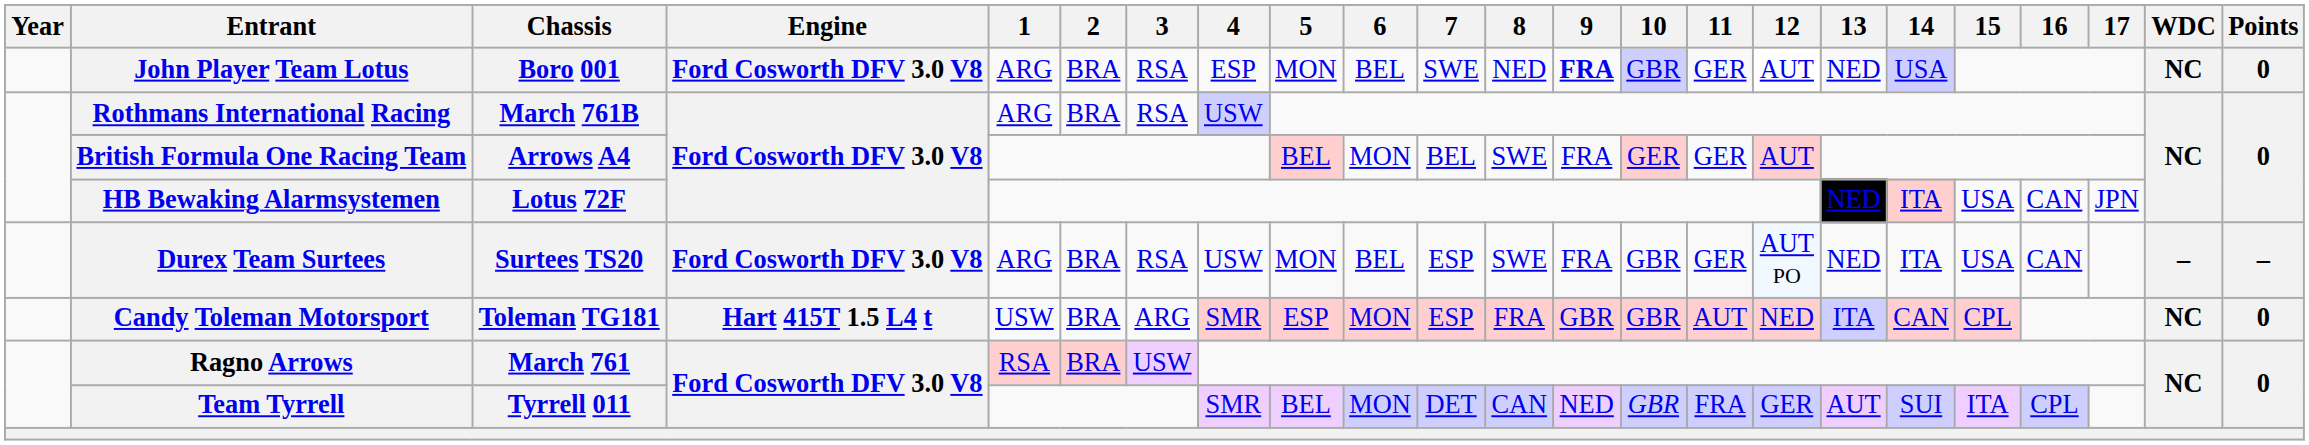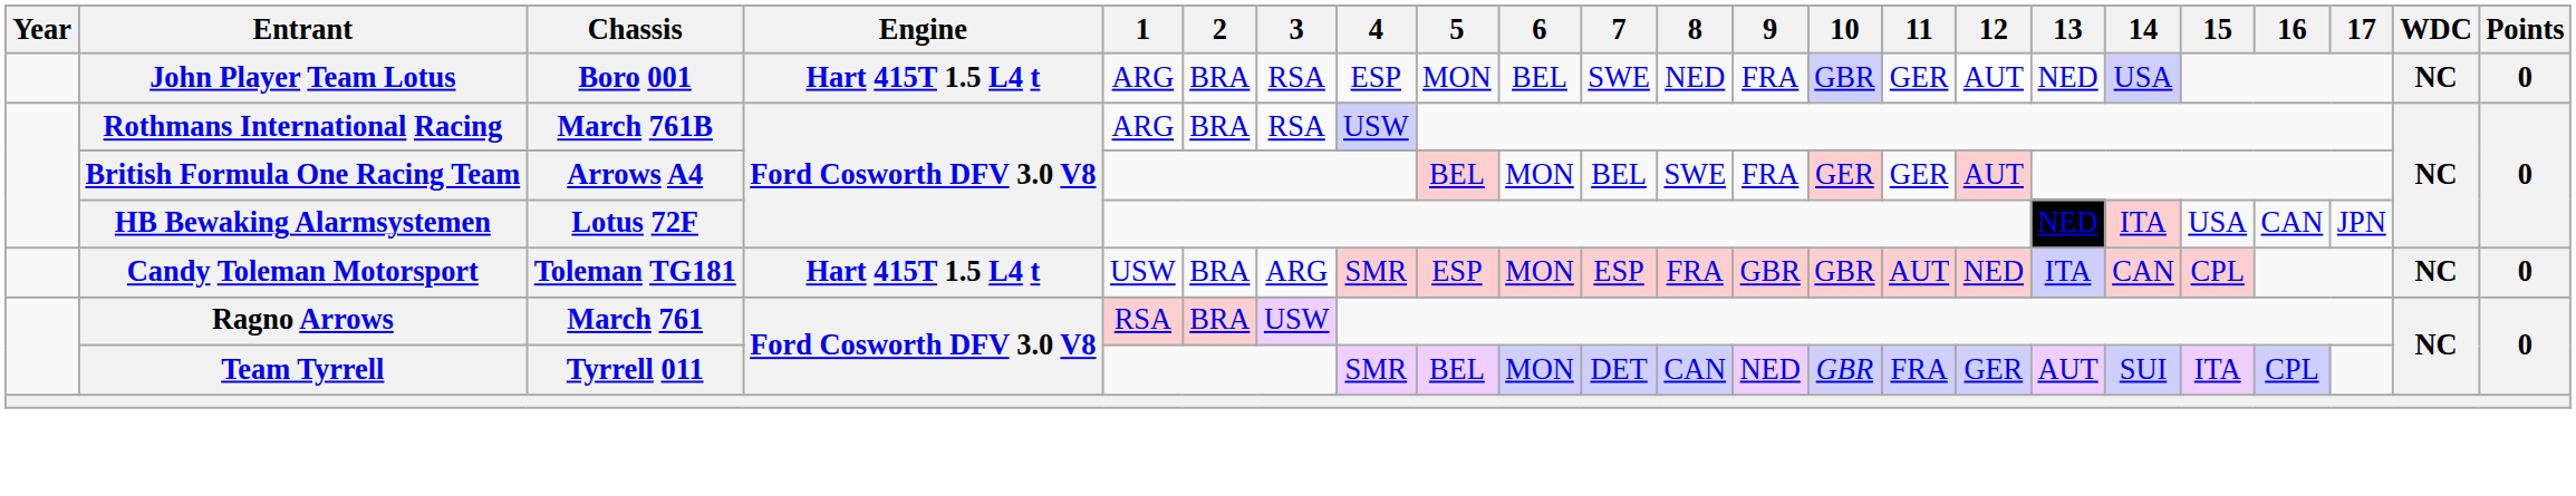 <table class="wikitable" style="text-align:center; font-size:85%">
 <tr>
 <th>Year</th>
 <th>Entrant</th>
 <th>Chassis</th>
 <th>Engine</th>
 <th>1</th>
 <th>2</th>
 <th>3</th>
 <th>4</th>
 <th>5</th>
 <th>6</th>
 <th>7</th>
 <th>8</th>
 <th>9</th>
 <th>10</th>
 <th>11</th>
 <th>12</th>
 <th>13</th>
 <th>14</th>
 <th>15</th>
 <th>16</th>
 <th>17</th>
 <th>WDC</th>
 <th>Points</th>
 </tr>
 <tr>
 <td></td>
 <th nowrap><a href='#'>John Player</a> <a href='#'>Team Lotus</a></th>
 <th nowrap><a href='#'>Boro</a> <a href='#'>001</a></th>
-<th nowrap><a href='#'>Ford Cosworth DFV</a> 3.0 <a href='#'>V8</a></th>
+<th nowrap><a href='#'>Hart</a> <a href='#'>415T</a> 1.5 <a href='#'>L4</a> <a href='#'>t</a></th>
 <td><a href='#'>ARG</a></td>
 <td><a href='#'>BRA</a></td>
 <td><a href='#'>RSA</a></td>
 <td><a href='#'>ESP</a></td>
 <td><a href='#'>MON</a></td>
 <td><a href='#'>BEL</a></td>
 <td><a href='#'>SWE</a></td>
 <td><a href='#'>NED</a></td>
-<td><strong><a href='#'>FRA</a></strong></td>
+<td><a href='#'>FRA</a></td>
 <td style="background:#CFCFFF;"><a href='#'>GBR</a><br></td>
 <td><a href='#'>GER</a></td>
 <td style="background:#ffffff;"><a href='#'>AUT</a><br></td>
 <td><a href='#'>NED</a></td>
 <td style="background:#CFCFFF;"><a href='#'>USA</a><br></td>
 <td colspan=3></td>
 <th>NC</th>
 <th>0</th>
 </tr>
 <tr>
 <td rowspan=3></td>
 <th nowrap><a href='#'>Rothmans International</a> <a href='#'>Racing</a></th>
 <th nowrap><a href='#'>March</a> <a href='#'>761B</a></th>
 <th rowspan=3 nowrap><a href='#'>Ford Cosworth DFV</a> 3.0 <a href='#'>V8</a></th>
 <td><a href='#'>ARG</a></td>
 <td><a href='#'>BRA</a></td>
 <td><a href='#'>RSA</a></td>
 <td style="background:#CFCFFF;"><a href='#'>USW</a><br></td>
 <td colspan=13></td>
 <th rowspan=3>NC</th>
 <th rowspan=3>0</th>
 </tr>
 <tr>
 <th nowrap><a href='#'>British Formula One Racing Team</a></th>
 <th nowrap><a href='#'>Arrows</a> <a href='#'>A4</a></th>
 <td colspan=4></td>
 <td style="background:#FFCFCF;"><a href='#'>BEL</a><br></td>
 <td><a href='#'>MON</a></td>
 <td><a href='#'>BEL</a></td>
 <td><a href='#'>SWE</a></td>
 <td><a href='#'>FRA</a></td>
 <td style="background:#FFCFCF;"><a href='#'>GER</a><br></td>
 <td><a href='#'>GER</a></td>
 <td style="background:#FFCFCF;"><a href='#'>AUT</a><br></td>
 <td colspan=5></td>
 </tr>
 <tr>
 <th nowrap><a href='#'>HB Bewaking Alarmsystemen</a></th>
 <th nowrap><a href='#'>Lotus</a> <a href='#'>72F</a></th>
 <td colspan=12></td>
 <td style="background:#000000; color:#ffffff"><a href='#'><span>NED</span></a><br></td>
 <td style="background:#FFCFCF;"><a href='#'>ITA</a><br></td>
 <td><a href='#'>USA</a></td>
 <td><a href='#'>CAN</a></td>
 <td><a href='#'>JPN</a></td>
-</tr>
-<tr>
-<td></td>
-<th nowrap><a href='#'>Durex</a> <a href='#'>Team Surtees</a></th>
-<th nowrap><a href='#'>Surtees</a> <a href='#'>TS20</a></th>
-<th nowrap><a href='#'>Ford Cosworth DFV</a> 3.0 <a href='#'>V8</a></th>
-<td><a href='#'>ARG</a></td>
-<td><a href='#'>BRA</a></td>
-<td><a href='#'>RSA</a></td>
-<td><a href='#'>USW</a></td>
-<td><a href='#'>MON</a></td>
-<td><a href='#'>BEL</a></td>
-<td><a href='#'>ESP</a></td>
-<td><a href='#'>SWE</a></td>
-<td><a href='#'>FRA</a></td>
-<td><a href='#'>GBR</a></td>
-<td><a href='#'>GER</a></td>
-<td style="background:#F1F8FF;"><a href='#'>AUT</a><br><small>PO</small></td>
-<td><a href='#'>NED</a></td>
-<td><a href='#'>ITA</a></td>
-<td><a href='#'>USA</a></td>
-<td><a href='#'>CAN</a></td>
-<td></td>
-<th>–</th>
-<th>–</th>
 </tr>
 <tr>
 <td></td>
 <th nowrap><a href='#'>Candy</a> <a href='#'>Toleman Motorsport</a></th>
 <th nowrap><a href='#'>Toleman</a> <a href='#'>TG181</a></th>
 <th nowrap><a href='#'>Hart</a> <a href='#'>415T</a> 1.5 <a href='#'>L4</a> <a href='#'>t</a></th>
 <td><a href='#'>USW</a></td>
 <td><a href='#'>BRA</a></td>
 <td><a href='#'>ARG</a></td>
 <td style="background:#FFCFCF;"><a href='#'>SMR</a><br></td>
 <td style="background:#FFCFCF;"><a href='#'>ESP</a><br></td>
 <td style="background:#FFCFCF;"><a href='#'>MON</a><br></td>
 <td style="background:#FFCFCF;"><a href='#'>ESP</a><br></td>
 <td style="background:#FFCFCF;"><a href='#'>FRA</a><br></td>
 <td style="background:#FFCFCF;"><a href='#'>GBR</a><br></td>
 <td style="background:#FFCFCF;"><a href='#'>GBR</a><br></td>
 <td style="background:#FFCFCF;"><a href='#'>AUT</a><br></td>
 <td style="background:#FFCFCF;"><a href='#'>NED</a><br></td>
 <td style="background:#CFCFFF;"><a href='#'>ITA</a><br></td>
 <td style="background:#FFCFCF;"><a href='#'>CAN</a><br></td>
 <td style="background:#FFCFCF;"><a href='#'>CPL</a><br></td>
 <td colspan=2></td>
 <th>NC</th>
 <th>0</th>
 </tr>
 <tr>
 <td rowspan=2></td>
 <th nowrap>Ragno <a href='#'>Arrows</a></th>
 <th nowrap><a href='#'>March</a> <a href='#'>761</a></th>
 <th rowspan=2 nowrap><a href='#'>Ford Cosworth DFV</a> 3.0 <a href='#'>V8</a></th>
 <td style="background:#FFCFCF;"><a href='#'>RSA</a><br></td>
 <td style="background:#FFCFCF;"><a href='#'>BRA</a><br></td>
 <td style="background:#EFCFFF;"><a href='#'>USW</a><br></td>
 <td colspan=14></td>
 <th rowspan="2">NC</th>
 <th rowspan="2">0</th>
 </tr>
 <tr>
 <th nowrap><a href='#'>Team Tyrrell</a></th>
 <th nowrap><a href='#'>Tyrrell</a> <a href='#'>011</a></th>
 <td colspan=3></td>
 <td style="background:#EFCFFF;"><a href='#'>SMR</a><br></td>
 <td style="background:#EFCFFF;"><a href='#'>BEL</a><br></td>
 <td style="background:#CFCFFF;"><a href='#'>MON</a><br></td>
 <td style="background:#CFCFFF;"><a href='#'>DET</a><br></td>
 <td style="background:#CFCFFF;"><a href='#'>CAN</a><br></td>
 <td style="background:#EFCFFF;"><a href='#'>NED</a><br></td>
 <td style="background:#CFCFFF;"><em><a href='#'>GBR</a></em><br></td>
 <td style="background:#CFCFFF;"><a href='#'>FRA</a><br></td>
 <td style="background:#CFCFFF;"><a href='#'>GER</a><br></td>
 <td style="background:#EFCFFF;"><a href='#'>AUT</a><br></td>
 <td style="background:#CFCFFF;"><a href='#'>SUI</a><br></td>
 <td style="background:#EFCFFF;"><a href='#'>ITA</a><br></td>
 <td style="background:#CFCFFF;"><a href='#'>CPL</a><br></td>
 <td></td>
 </tr>
 <tr>
 <th colspan="23"></th>
 </tr>
 </table>
